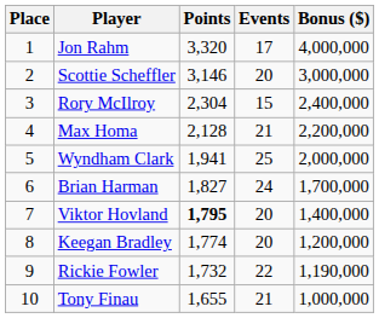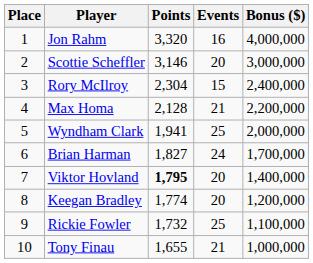 <table class="wikitable">
 <tr>
 <th>Place</th>
 <th>Player</th>
 <th>Points</th>
 <th>Events</th>
 <th>Bonus ($)</th>
 </tr>
 <tr>
 <td align=center>1</td>
 <td> <a href='#'>Jon Rahm</a></td>
 <td align=center>3,320</td>
-<td align=center>17</td>
+<td align=center>16</td>
 <td align=center>4,000,000</td>
 </tr>
 <tr>
 <td align=center>2</td>
 <td> <a href='#'>Scottie Scheffler</a></td>
 <td align=center>3,146</td>
 <td align=center>20</td>
 <td align=center>3,000,000</td>
 </tr>
 <tr>
 <td align=center>3</td>
 <td> <a href='#'>Rory McIlroy</a></td>
 <td align=center>2,304</td>
 <td align=center>15</td>
 <td align=center>2,400,000</td>
 </tr>
 <tr>
 <td align=center>4</td>
 <td> <a href='#'>Max Homa</a></td>
 <td align=center>2,128</td>
 <td align=center>21</td>
 <td align=center>2,200,000</td>
 </tr>
 <tr>
 <td align=center>5</td>
 <td> <a href='#'>Wyndham Clark</a></td>
 <td align=center>1,941</td>
 <td align=center>25</td>
 <td align=center>2,000,000</td>
 </tr>
 <tr>
 <td align=center>6</td>
 <td> <a href='#'>Brian Harman</a></td>
 <td align=center>1,827</td>
 <td align=center>24</td>
 <td align=center>1,700,000</td>
 </tr>
 <tr>
 <td align=center>7</td>
 <td> <a href='#'>Viktor Hovland</a></td>
 <td align=center><strong>1,795</strong></td>
 <td align=center>20</td>
 <td align=center>1,400,000</td>
 </tr>
 <tr>
 <td align=center>8</td>
 <td> <a href='#'>Keegan Bradley</a></td>
 <td align=center>1,774</td>
 <td align=center>20</td>
 <td align=center>1,200,000</td>
 </tr>
 <tr>
 <td align=center>9</td>
 <td> <a href='#'>Rickie Fowler</a></td>
 <td align=center>1,732</td>
-<td align=center>22</td>
-<td align=center>1,190,000</td>
+<td align=center>25</td>
+<td align=center>1,100,000</td>
 </tr>
 <tr>
 <td align=center>10</td>
 <td> <a href='#'>Tony Finau</a></td>
 <td align=center>1,655</td>
 <td align=center>21</td>
 <td align=center>1,000,000</td>
 </tr>
 </table>
